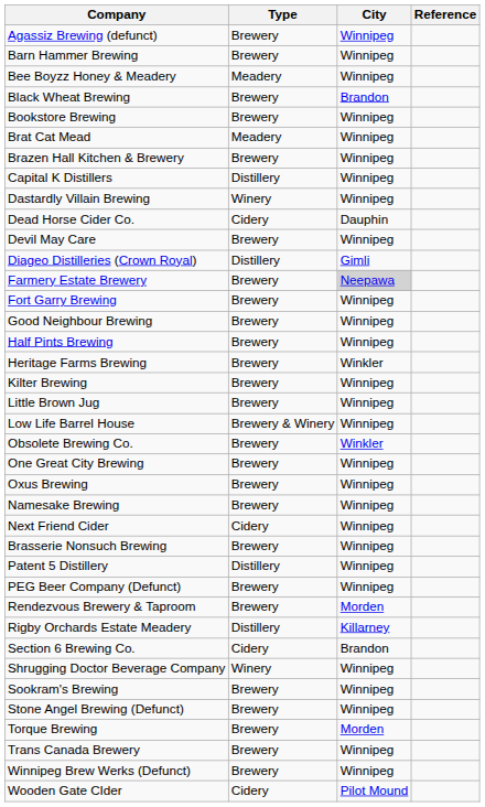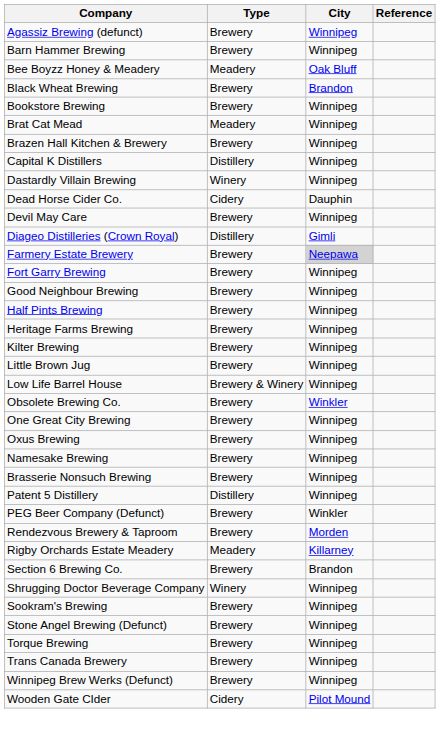 <table class="wikitable sortable">
 <tr>
 <th>Company</th>
 <th>Type</th>
 <th>City</th>
 <th>Reference</th>
 </tr>
 <tr>
 <td><a href='#'>Agassiz Brewing</a> (defunct)</td>
 <td>Brewery</td>
 <td><a href='#'>Winnipeg</a></td>
 <td></td>
 </tr>
 <tr>
 <td>Barn Hammer Brewing</td>
 <td>Brewery</td>
 <td>Winnipeg</td>
 <td></td>
 </tr>
 <tr>
 <td>Bee Boyzz Honey & Meadery</td>
 <td>Meadery</td>
-<td>Winnipeg</td>
+<td><a href='#'>Oak Bluff</a></td>
 <td></td>
 </tr>
 <tr>
 <td>Black Wheat Brewing</td>
 <td>Brewery</td>
 <td><a href='#'>Brandon</a></td>
 <td></td>
 </tr>
 <tr>
 <td>Bookstore Brewing</td>
 <td>Brewery</td>
 <td>Winnipeg</td>
 <td></td>
 </tr>
 <tr>
 <td>Brat Cat Mead</td>
 <td>Meadery</td>
 <td>Winnipeg</td>
 <td></td>
 </tr>
 <tr>
 <td>Brazen Hall Kitchen & Brewery</td>
 <td>Brewery</td>
 <td>Winnipeg</td>
 <td></td>
 </tr>
 <tr>
 <td>Capital K Distillers</td>
 <td>Distillery</td>
 <td>Winnipeg</td>
 <td></td>
 </tr>
 <tr>
 <td>Dastardly Villain Brewing</td>
 <td>Winery</td>
 <td>Winnipeg</td>
 <td></td>
 </tr>
 <tr>
 <td>Dead Horse Cider Co.</td>
 <td>Cidery</td>
 <td>Dauphin</td>
 <td></td>
 </tr>
 <tr>
 <td>Devil May Care</td>
 <td>Brewery</td>
 <td>Winnipeg</td>
 <td></td>
 </tr>
 <tr>
 <td><a href='#'>Diageo Distilleries</a> (<a href='#'>Crown Royal</a>)</td>
 <td>Distillery</td>
 <td><a href='#'>Gimli</a></td>
 <td></td>
 </tr>
 <tr>
 <td><a href='#'>Farmery Estate Brewery</a></td>
 <td>Brewery</td>
 <td style="background: lightgrey;"><a href='#'>Neepawa</a></td>
 <td></td>
 </tr>
 <tr>
 <td><a href='#'>Fort Garry Brewing</a></td>
 <td>Brewery</td>
 <td>Winnipeg</td>
 <td></td>
 </tr>
 <tr>
 <td>Good Neighbour Brewing</td>
 <td>Brewery</td>
 <td>Winnipeg</td>
 <td></td>
 </tr>
 <tr>
 <td><a href='#'>Half Pints Brewing</a></td>
 <td>Brewery</td>
 <td>Winnipeg</td>
 <td></td>
 </tr>
 <tr>
 <td>Heritage Farms Brewing</td>
 <td>Brewery</td>
-<td>Winkler</td>
+<td>Winnipeg</td>
 <td></td>
 </tr>
 <tr>
 <td>Kilter Brewing</td>
 <td>Brewery</td>
 <td>Winnipeg</td>
 <td></td>
 </tr>
 <tr>
 <td>Little Brown Jug</td>
 <td>Brewery</td>
 <td>Winnipeg</td>
 <td></td>
 </tr>
 <tr>
 <td>Low Life Barrel House</td>
 <td>Brewery & Winery</td>
 <td>Winnipeg</td>
 <td></td>
 </tr>
 <tr>
 <td>Obsolete Brewing Co.</td>
 <td>Brewery</td>
 <td><a href='#'>Winkler</a></td>
 <td></td>
 </tr>
 <tr>
 <td>One Great City Brewing</td>
 <td>Brewery</td>
 <td>Winnipeg</td>
 <td></td>
 </tr>
 <tr>
 <td>Oxus Brewing</td>
 <td>Brewery</td>
 <td>Winnipeg</td>
 <td></td>
 </tr>
 <tr>
 <td>Namesake Brewing</td>
 <td>Brewery</td>
 <td>Winnipeg</td>
 <td></td>
 </tr>
 <tr>
-<td>Next Friend Cider</td>
-<td>Cidery</td>
-<td>Winnipeg</td>
-<td></td>
-</tr>
-<tr>
 <td>Brasserie Nonsuch Brewing</td>
 <td>Brewery</td>
 <td>Winnipeg</td>
 <td></td>
 </tr>
 <tr>
 <td>Patent 5 Distillery</td>
 <td>Distillery</td>
 <td>Winnipeg</td>
 <td></td>
 </tr>
 <tr>
 <td>PEG Beer Company (Defunct)</td>
 <td>Brewery</td>
-<td>Winnipeg</td>
+<td>Winkler</td>
 <td><br></td>
 </tr>
 <tr>
 <td>Rendezvous Brewery & Taproom</td>
 <td>Brewery</td>
 <td><a href='#'>Morden</a></td>
 <td></td>
 </tr>
 <tr>
 <td>Rigby Orchards Estate Meadery</td>
-<td>Distillery</td>
+<td>Meadery</td>
 <td><a href='#'>Killarney</a></td>
 <td></td>
 </tr>
 <tr>
 <td>Section 6 Brewing Co.</td>
-<td>Cidery</td>
+<td>Brewery</td>
 <td>Brandon</td>
 <td></td>
 </tr>
 <tr>
 <td>Shrugging Doctor Beverage Company</td>
 <td>Winery</td>
 <td>Winnipeg</td>
 <td></td>
 </tr>
 <tr>
 <td>Sookram's Brewing</td>
 <td>Brewery</td>
 <td>Winnipeg</td>
 <td></td>
 </tr>
 <tr>
 <td>Stone Angel Brewing (Defunct)</td>
 <td>Brewery</td>
 <td>Winnipeg</td>
 <td></td>
 </tr>
 <tr>
 <td>Torque Brewing</td>
 <td>Brewery</td>
-<td><a href='#'>Morden</a></td>
+<td>Winnipeg</td>
 <td></td>
 </tr>
 <tr>
 <td>Trans Canada Brewery</td>
 <td>Brewery</td>
 <td>Winnipeg</td>
 <td></td>
 </tr>
 <tr>
 <td>Winnipeg Brew Werks (Defunct)</td>
 <td>Brewery</td>
 <td>Winnipeg</td>
 <td></td>
 </tr>
 <tr>
 <td>Wooden Gate CIder</td>
 <td>Cidery</td>
 <td><a href='#'>Pilot Mound</a></td>
 <td></td>
 </tr>
 </table>
